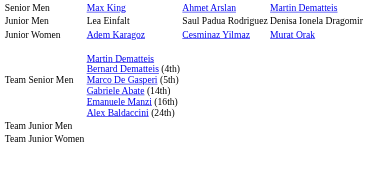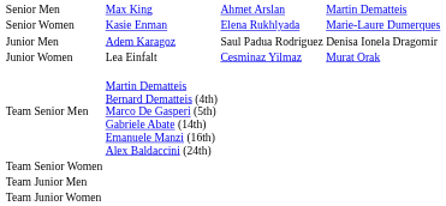 <table>
 <tr>
 <td>Senior Men</td>
 <td><a href='#'>Max King</a><br><em></em></td>
 <td><a href='#'>Ahmet Arslan</a><br><em></em></td>
 <td><a href='#'>Martin Dematteis</a><br><em></em></td>
 </tr>
 <tr>
+<td>Senior Women</td>
+<td><a href='#'>Kasie Enman</a><br><em></em></td>
+<td><a href='#'>Elena Rukhlyada</a><br><em></em></td>
+<td><a href='#'>Marie-Laure Dumerques</a><br><em></em></td>
+</tr>
+<tr>
 <td>Junior Men</td>
-<td>Lea Einfalt<br><em></em></td>
+<td><a href='#'>Adem Karagoz</a><br><em></em></td>
 <td>Saul Padua Rodriguez<br><em></em></td>
 <td>Denisa Ionela Dragomir<br><em></em></td>
 </tr>
 <tr>
 <td>Junior Women</td>
-<td><a href='#'>Adem Karagoz</a><br><em></em></td>
+<td>Lea Einfalt<br><em></em></td>
 <td><a href='#'>Cesminaz Yilmaz</a><br><em></em></td>
 <td><a href='#'>Murat Orak</a><br><em></em></td>
 </tr>
 <tr>
 <td>Team Senior Men</td>
 <td><br><a href='#'>Martin Dematteis</a> <br><a href='#'>Bernard Dematteis</a> (4th)<br><a href='#'>Marco De Gasperi</a> (5th)<br><a href='#'>Gabriele Abate</a> (14th)<br><a href='#'>Emanuele Manzi</a> (16th)<br> <a href='#'>Alex Baldaccini</a> (24th)</td>
+<td></td>
+<td></td>
+</tr>
+<tr>
+<td>Team Senior Women</td>
+<td></td>
 <td></td>
 <td></td>
 </tr>
 <tr>
 <td>Team Junior Men</td>
 <td></td>
 <td></td>
 <td></td>
 </tr>
 <tr>
 <td>Team Junior Women</td>
 <td></td>
 <td></td>
 <td></td>
 </tr>
 </table>
